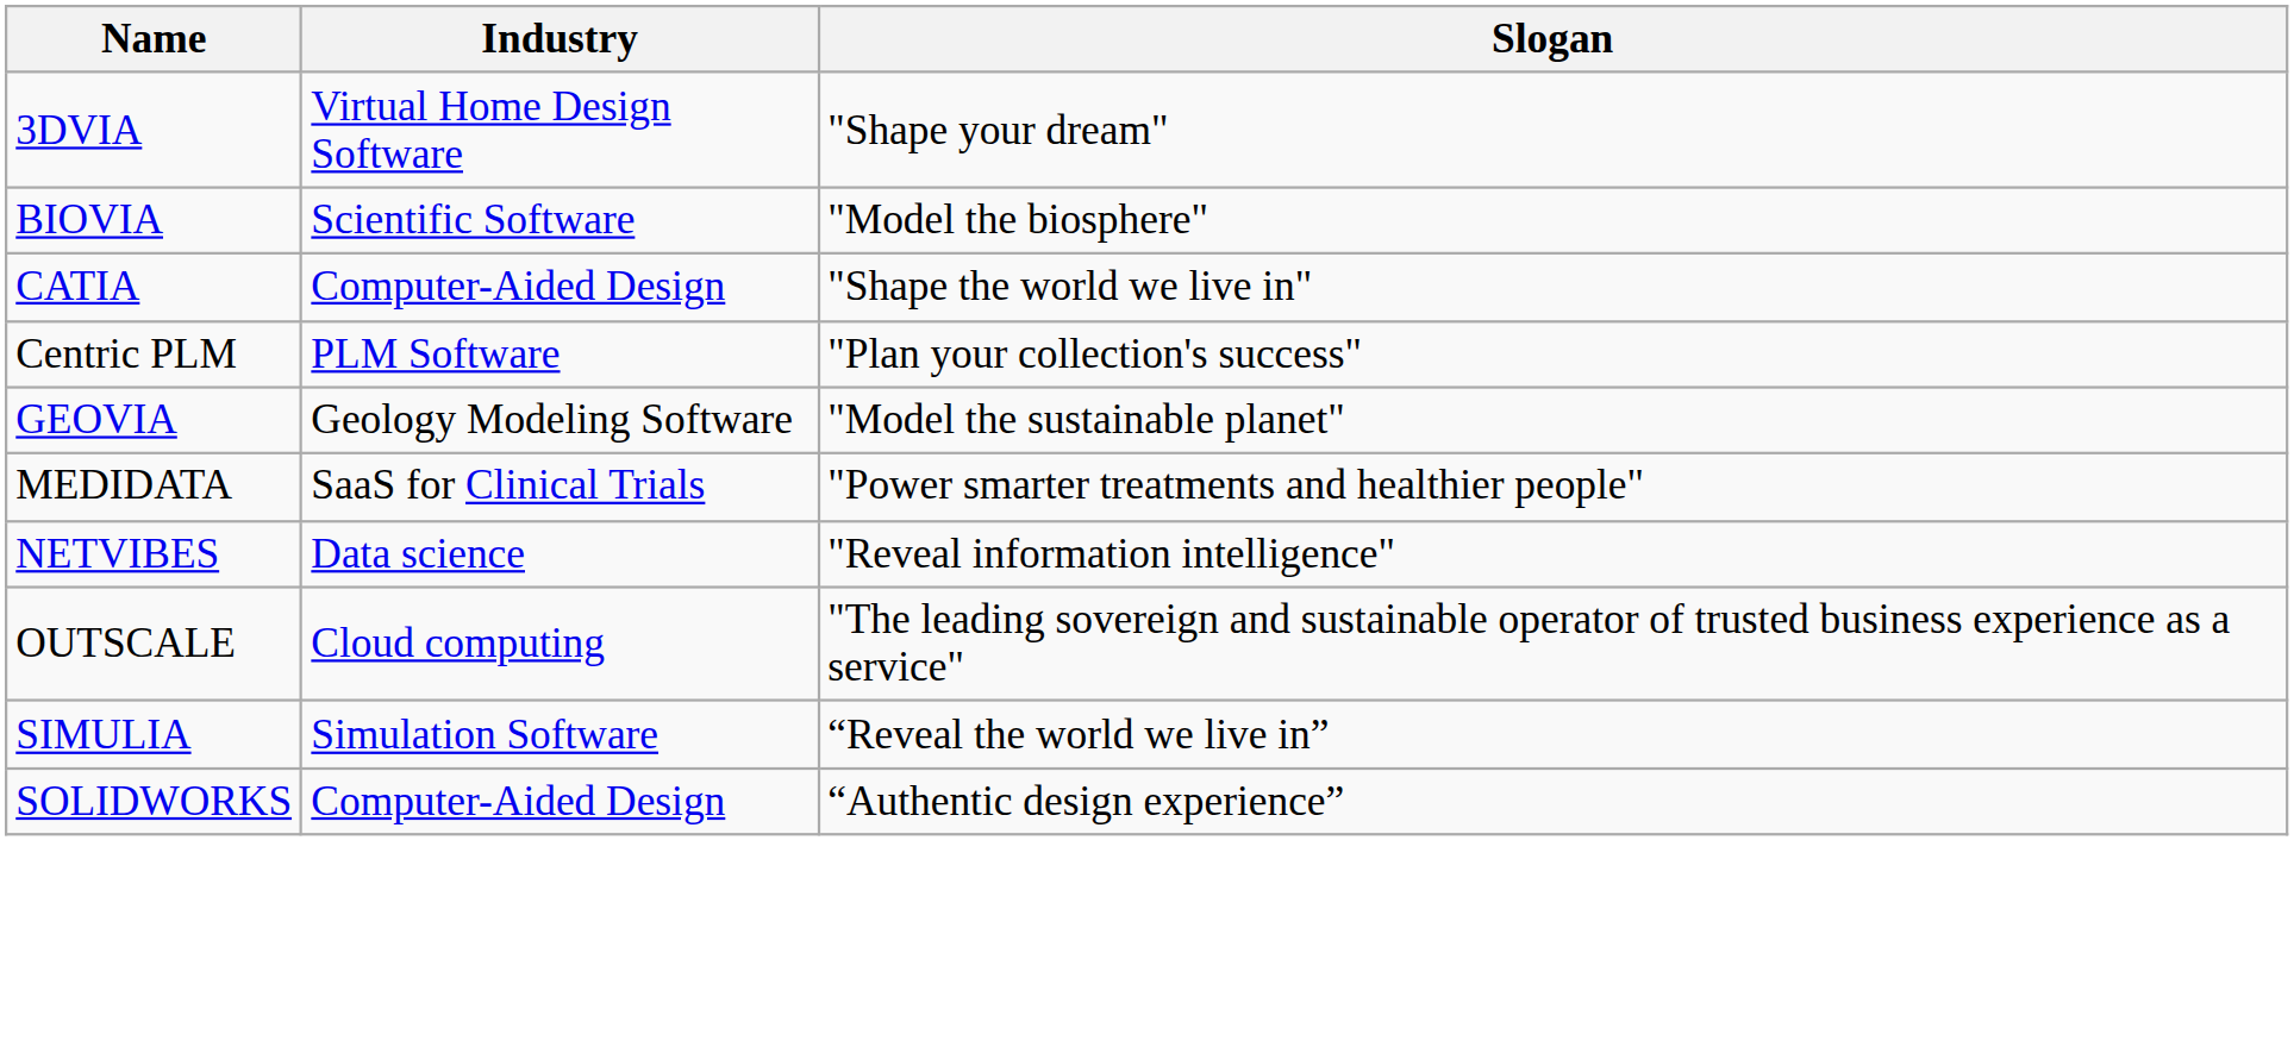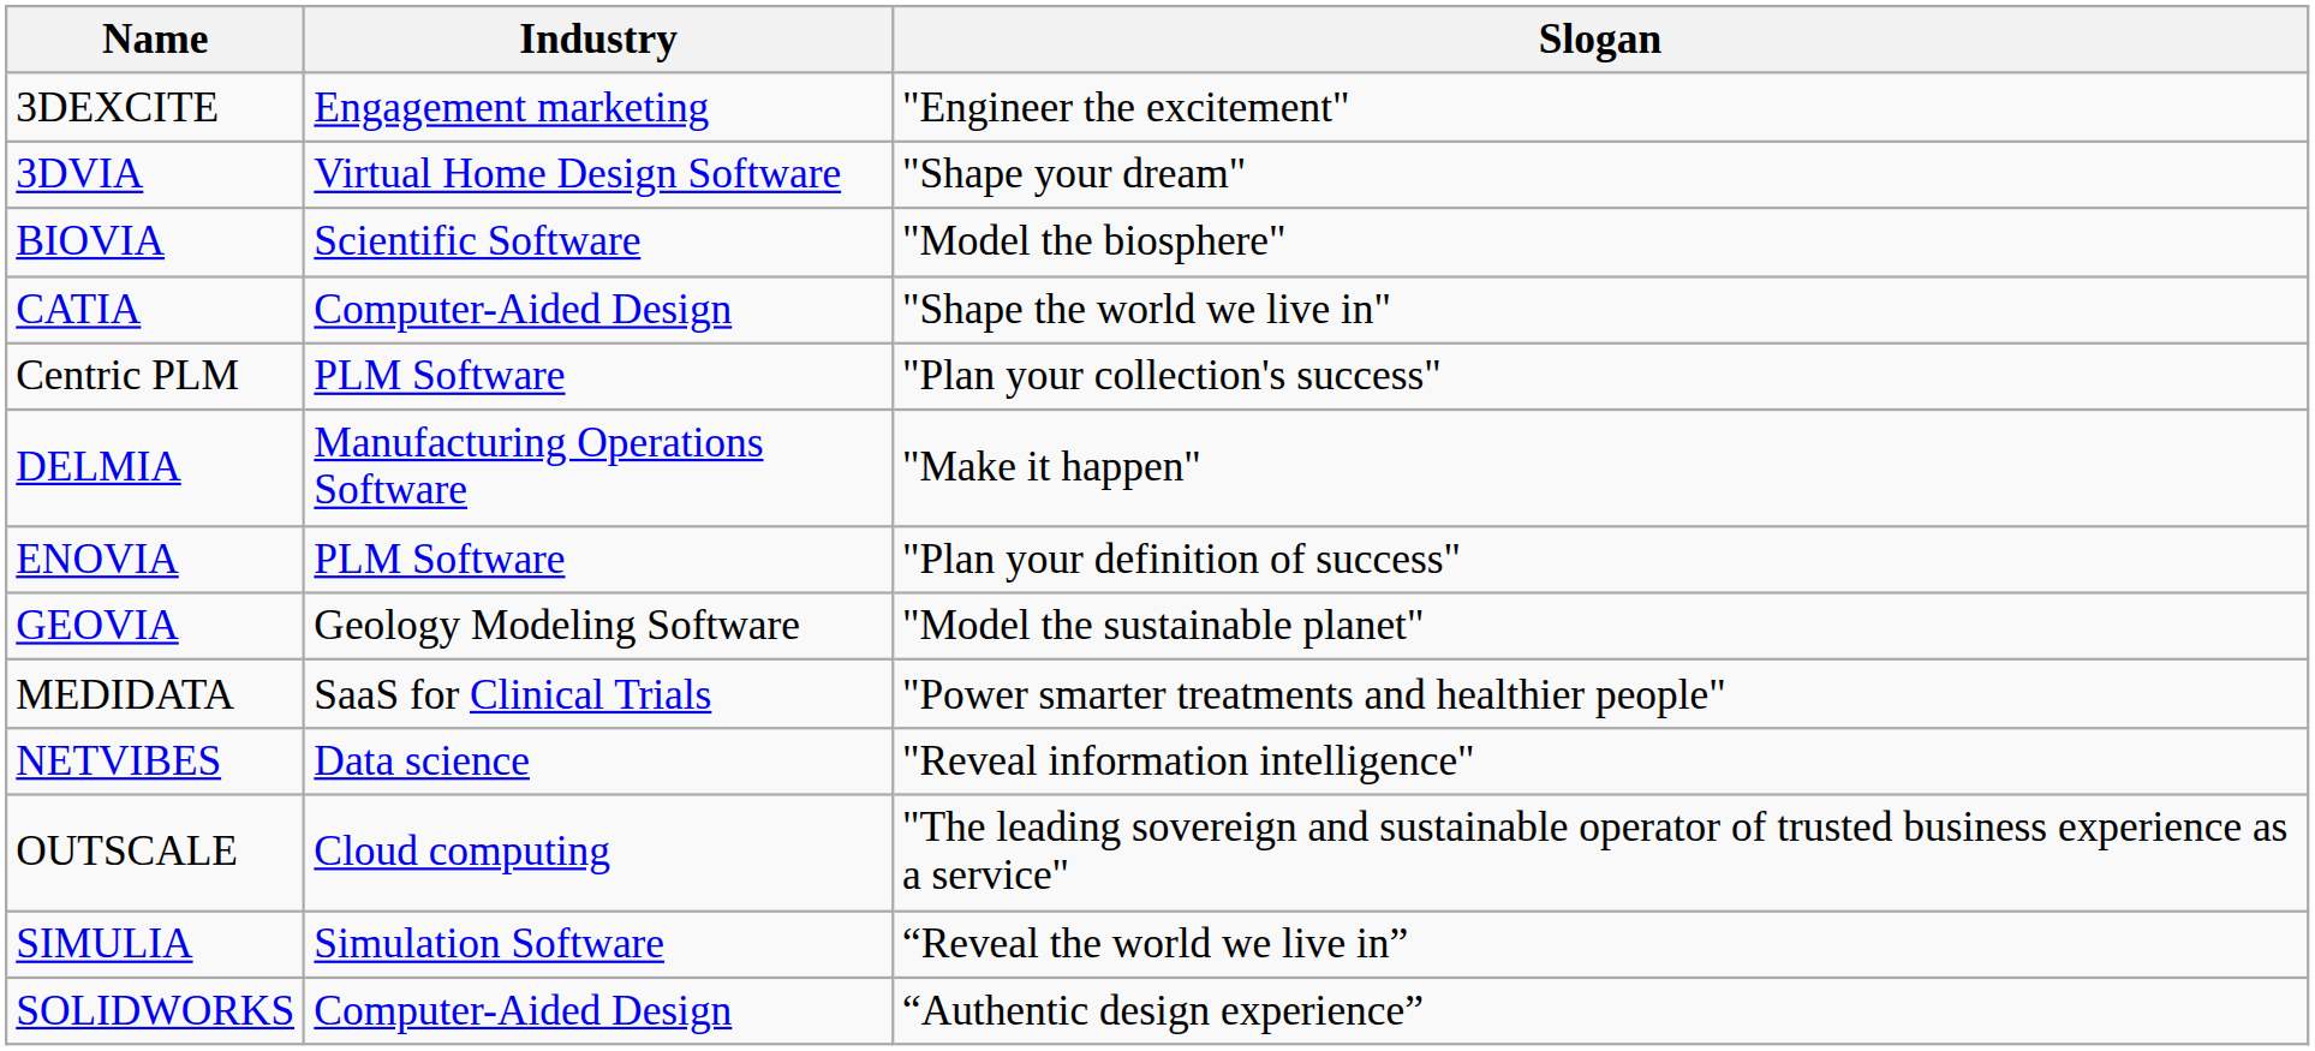 <table class="wikitable noresize">
 <tr>
 <th>Name</th>
 <th>Industry</th>
 <th>Slogan</th>
+</tr>
+<tr>
+<td>3DEXCITE</td>
+<td><a href='#'>Engagement marketing</a></td>
+<td>"Engineer the excitement"</td>
 </tr>
 <tr>
 <td><a href='#'>3DVIA</a></td>
 <td><a href='#'>Virtual Home Design Software</a></td>
 <td>"Shape your dream"</td>
 </tr>
 <tr>
 <td><a href='#'>BIOVIA</a></td>
 <td><a href='#'>Scientific Software</a></td>
 <td>"Model the biosphere"</td>
 </tr>
 <tr>
 <td><a href='#'>CATIA</a></td>
 <td><a href='#'>Computer-Aided Design</a></td>
 <td>"Shape the world we live in"</td>
 </tr>
 <tr>
 <td>Centric PLM</td>
 <td><a href='#'>PLM Software</a></td>
 <td>"Plan your collection's success"</td>
+</tr>
+<tr>
+<td><a href='#'>DELMIA</a></td>
+<td><a href='#'>Manufacturing Operations Software</a></td>
+<td>"Make it happen"</td>
+</tr>
+<tr>
+<td><a href='#'>ENOVIA</a></td>
+<td><a href='#'>PLM Software</a></td>
+<td>"Plan your definition of success"</td>
 </tr>
 <tr>
 <td><a href='#'>GEOVIA</a></td>
 <td>Geology Modeling Software</td>
 <td>"Model the sustainable planet"</td>
 </tr>
 <tr>
 <td>MEDIDATA</td>
 <td>SaaS for <a href='#'>Clinical Trials</a></td>
 <td>"Power smarter treatments and healthier people"</td>
 </tr>
 <tr>
 <td><a href='#'> NETVIBES</a></td>
 <td><a href='#'>Data science</a></td>
 <td>"Reveal information intelligence"</td>
 </tr>
 <tr>
 <td>OUTSCALE</td>
 <td><a href='#'>Cloud computing</a></td>
 <td>"The leading sovereign and sustainable operator of trusted business experience as a service"</td>
 </tr>
 <tr>
 <td><a href='#'>SIMULIA</a></td>
 <td><a href='#'>Simulation Software</a></td>
 <td>“Reveal the world we live in”</td>
 </tr>
 <tr>
 <td><a href='#'>SOLIDWORKS</a></td>
 <td><a href='#'>Computer-Aided Design</a></td>
 <td>“Authentic design experience”</td>
 </tr>
 </table>
